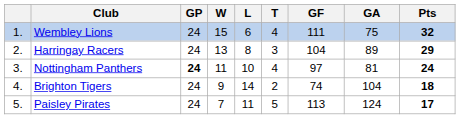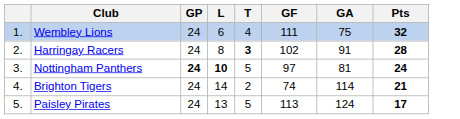 <table class="wikitable">
 <tr>
 <th width="30"></th>
 <th width="200">Club</th>
 <th width="30">GP</th>
-<th width="30">W</th>
 <th width="30">L</th>
 <th width="30">T</th>
 <th width="70">GF</th>
 <th width="70">GA</th>
 <th width="70">Pts</th>
 </tr>
 <tr bgcolor="#BCD2EE" align="center">
 <td>1.</td>
 <td align="left"><a href='#'>Wembley Lions</a></td>
 <td>24</td>
-<td>15</td>
 <td>6</td>
 <td>4</td>
 <td>111</td>
 <td>75</td>
 <td><strong>32</strong></td>
 </tr>
 <tr bgcolor="#FFFFFF" align="center">
 <td>2.</td>
 <td align="left"><a href='#'>Harringay Racers</a></td>
 <td>24</td>
-<td>13</td>
 <td>8</td>
-<td>3</td>
-<td>104</td>
-<td>89</td>
-<td><strong>29</strong></td>
+<td><strong>3</strong></td>
+<td>102</td>
+<td>91</td>
+<td><strong>28</strong></td>
 </tr>
 <tr bgcolor="#FFFFFF" align="center">
 <td>3.</td>
 <td align="left"><a href='#'>Nottingham Panthers</a></td>
 <td><strong>24</strong></td>
-<td>11</td>
-<td>10</td>
-<td>4</td>
+<td><strong>10</strong></td>
+<td>5</td>
 <td>97</td>
 <td>81</td>
 <td><strong>24</strong></td>
 </tr>
 <tr bgcolor="#FFFFFF" align="center">
 <td>4.</td>
 <td align="left"><a href='#'>Brighton Tigers</a></td>
 <td>24</td>
-<td>9</td>
 <td>14</td>
 <td>2</td>
 <td>74</td>
-<td>104</td>
-<td><strong>18</strong></td>
+<td>114</td>
+<td><strong>21</strong></td>
 </tr>
 <tr bgcolor="#FFFFFF" align="center">
 <td>5.</td>
 <td align="left"><a href='#'>Paisley Pirates</a></td>
 <td>24</td>
-<td>7</td>
-<td>11</td>
+<td>13</td>
 <td>5</td>
 <td>113</td>
 <td>124</td>
 <td><strong>17</strong></td>
 </tr>
 </table>
